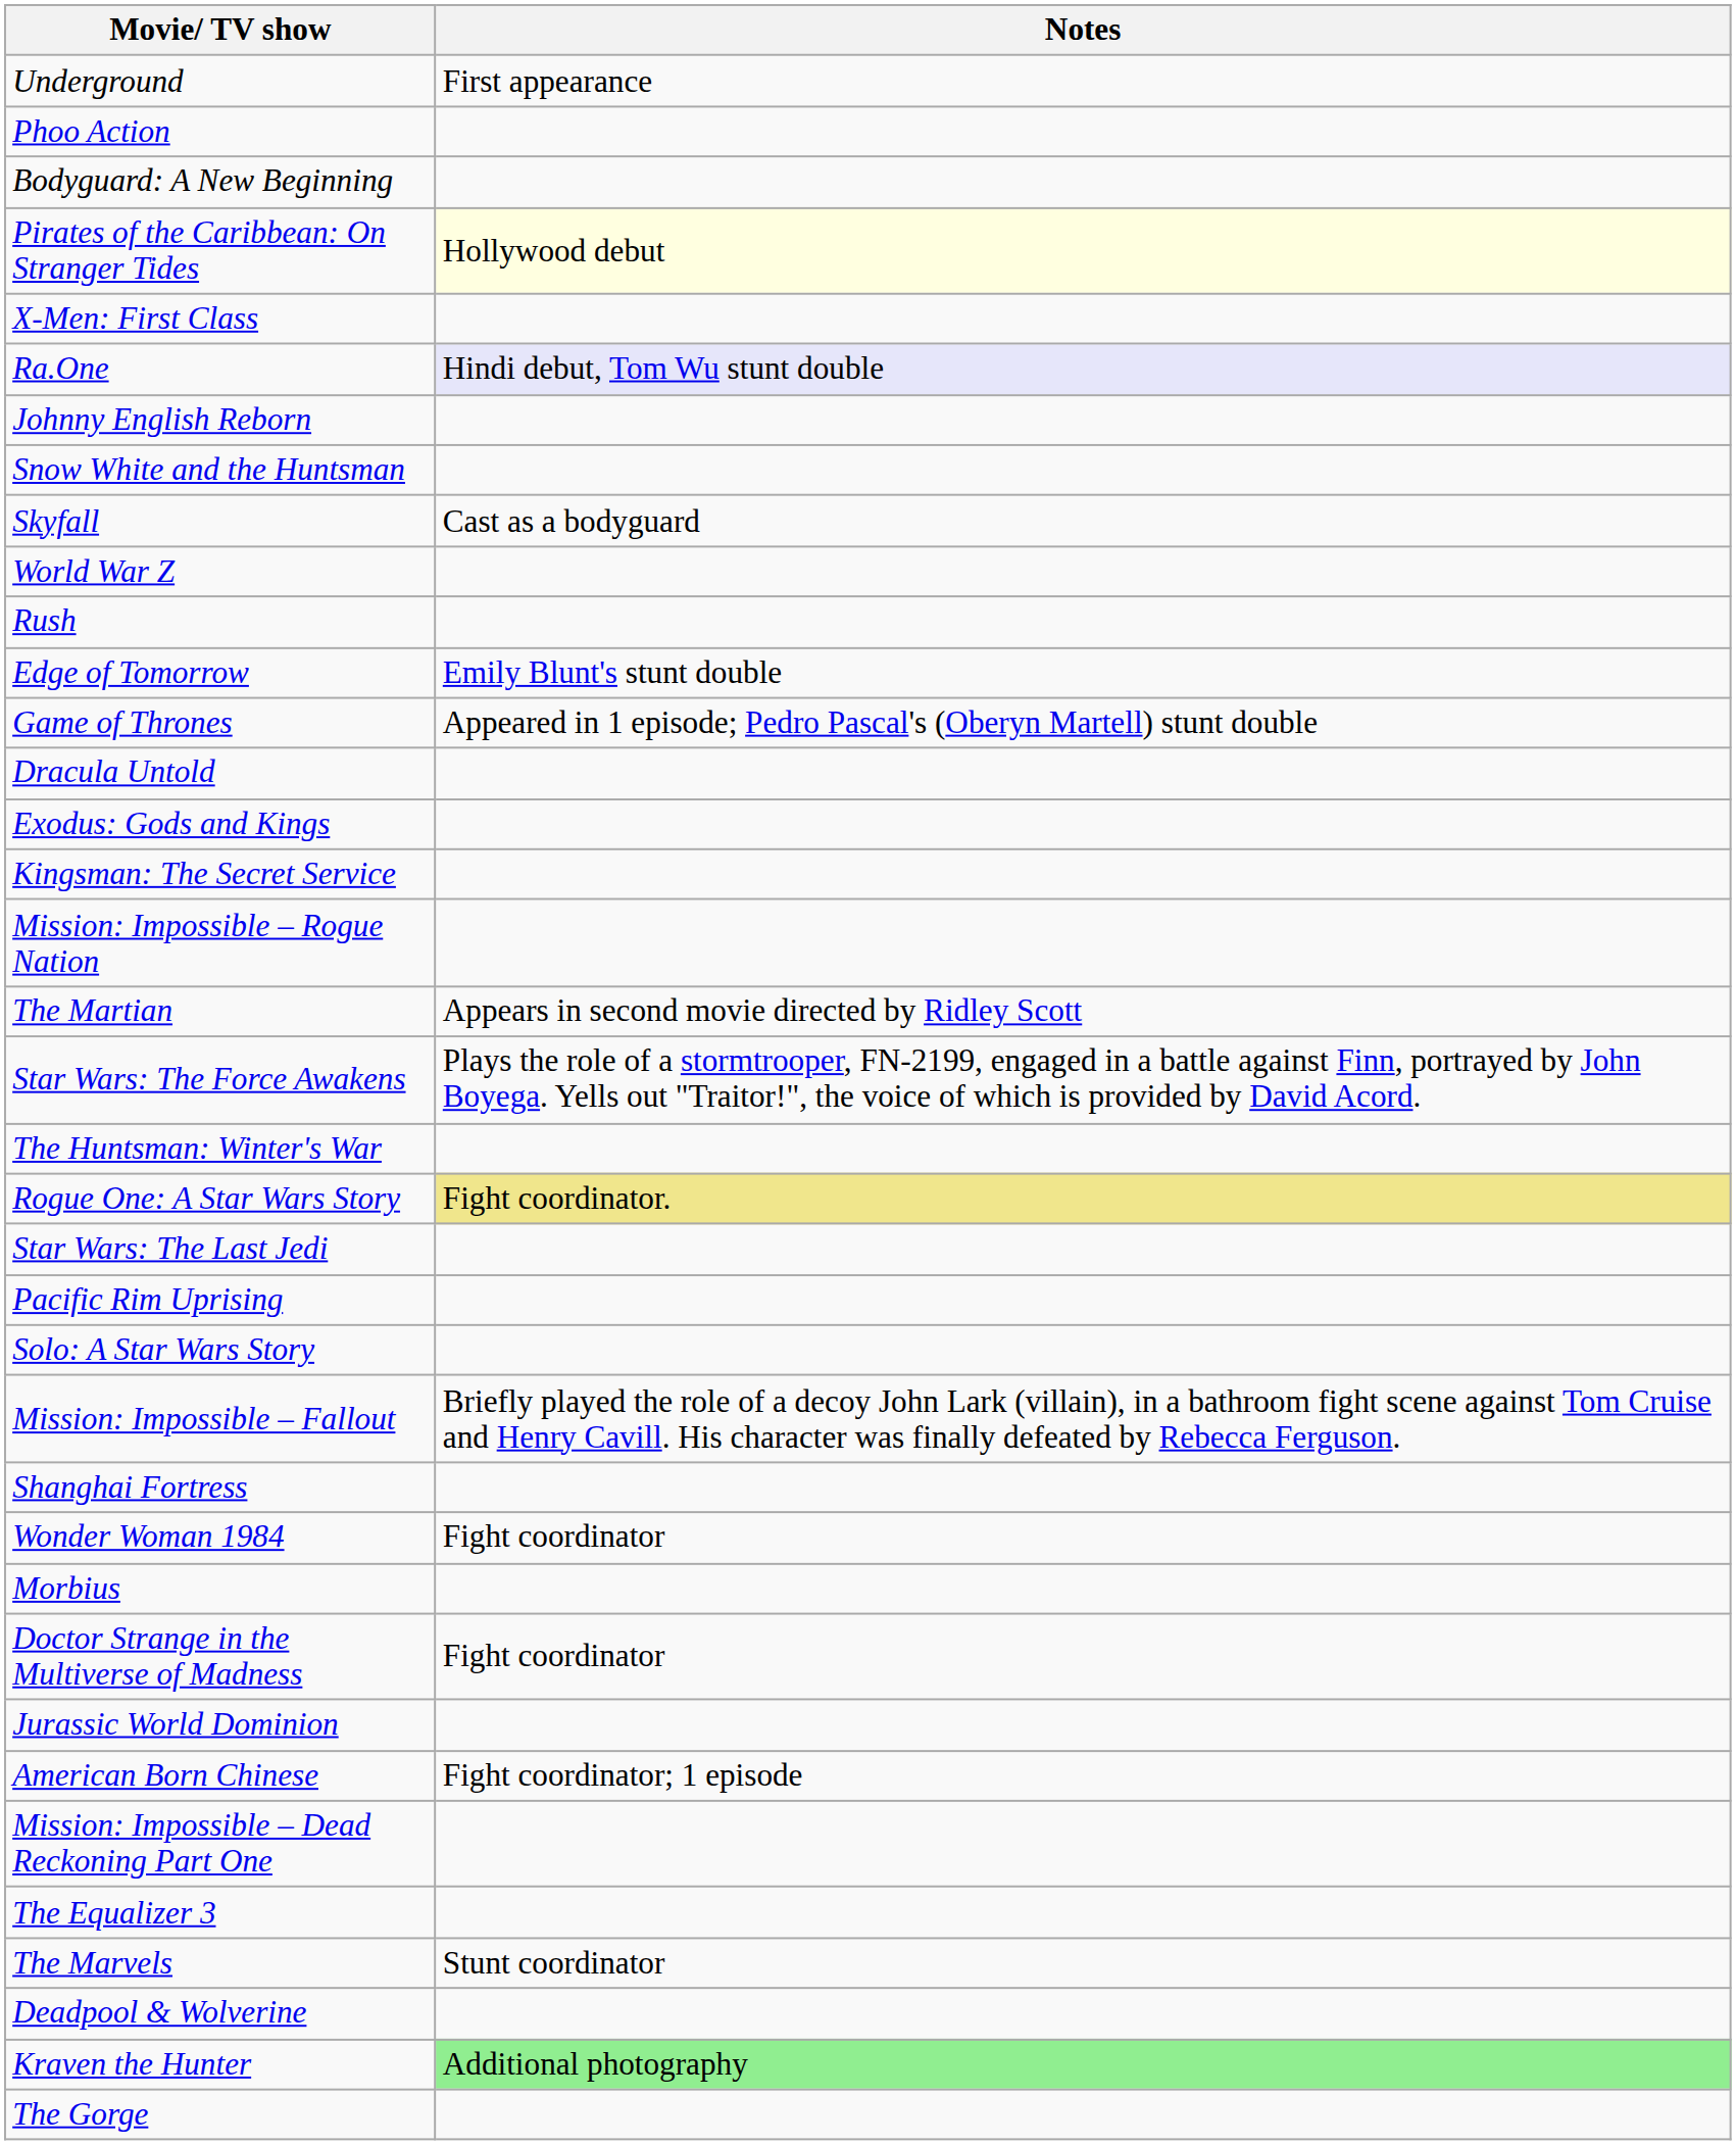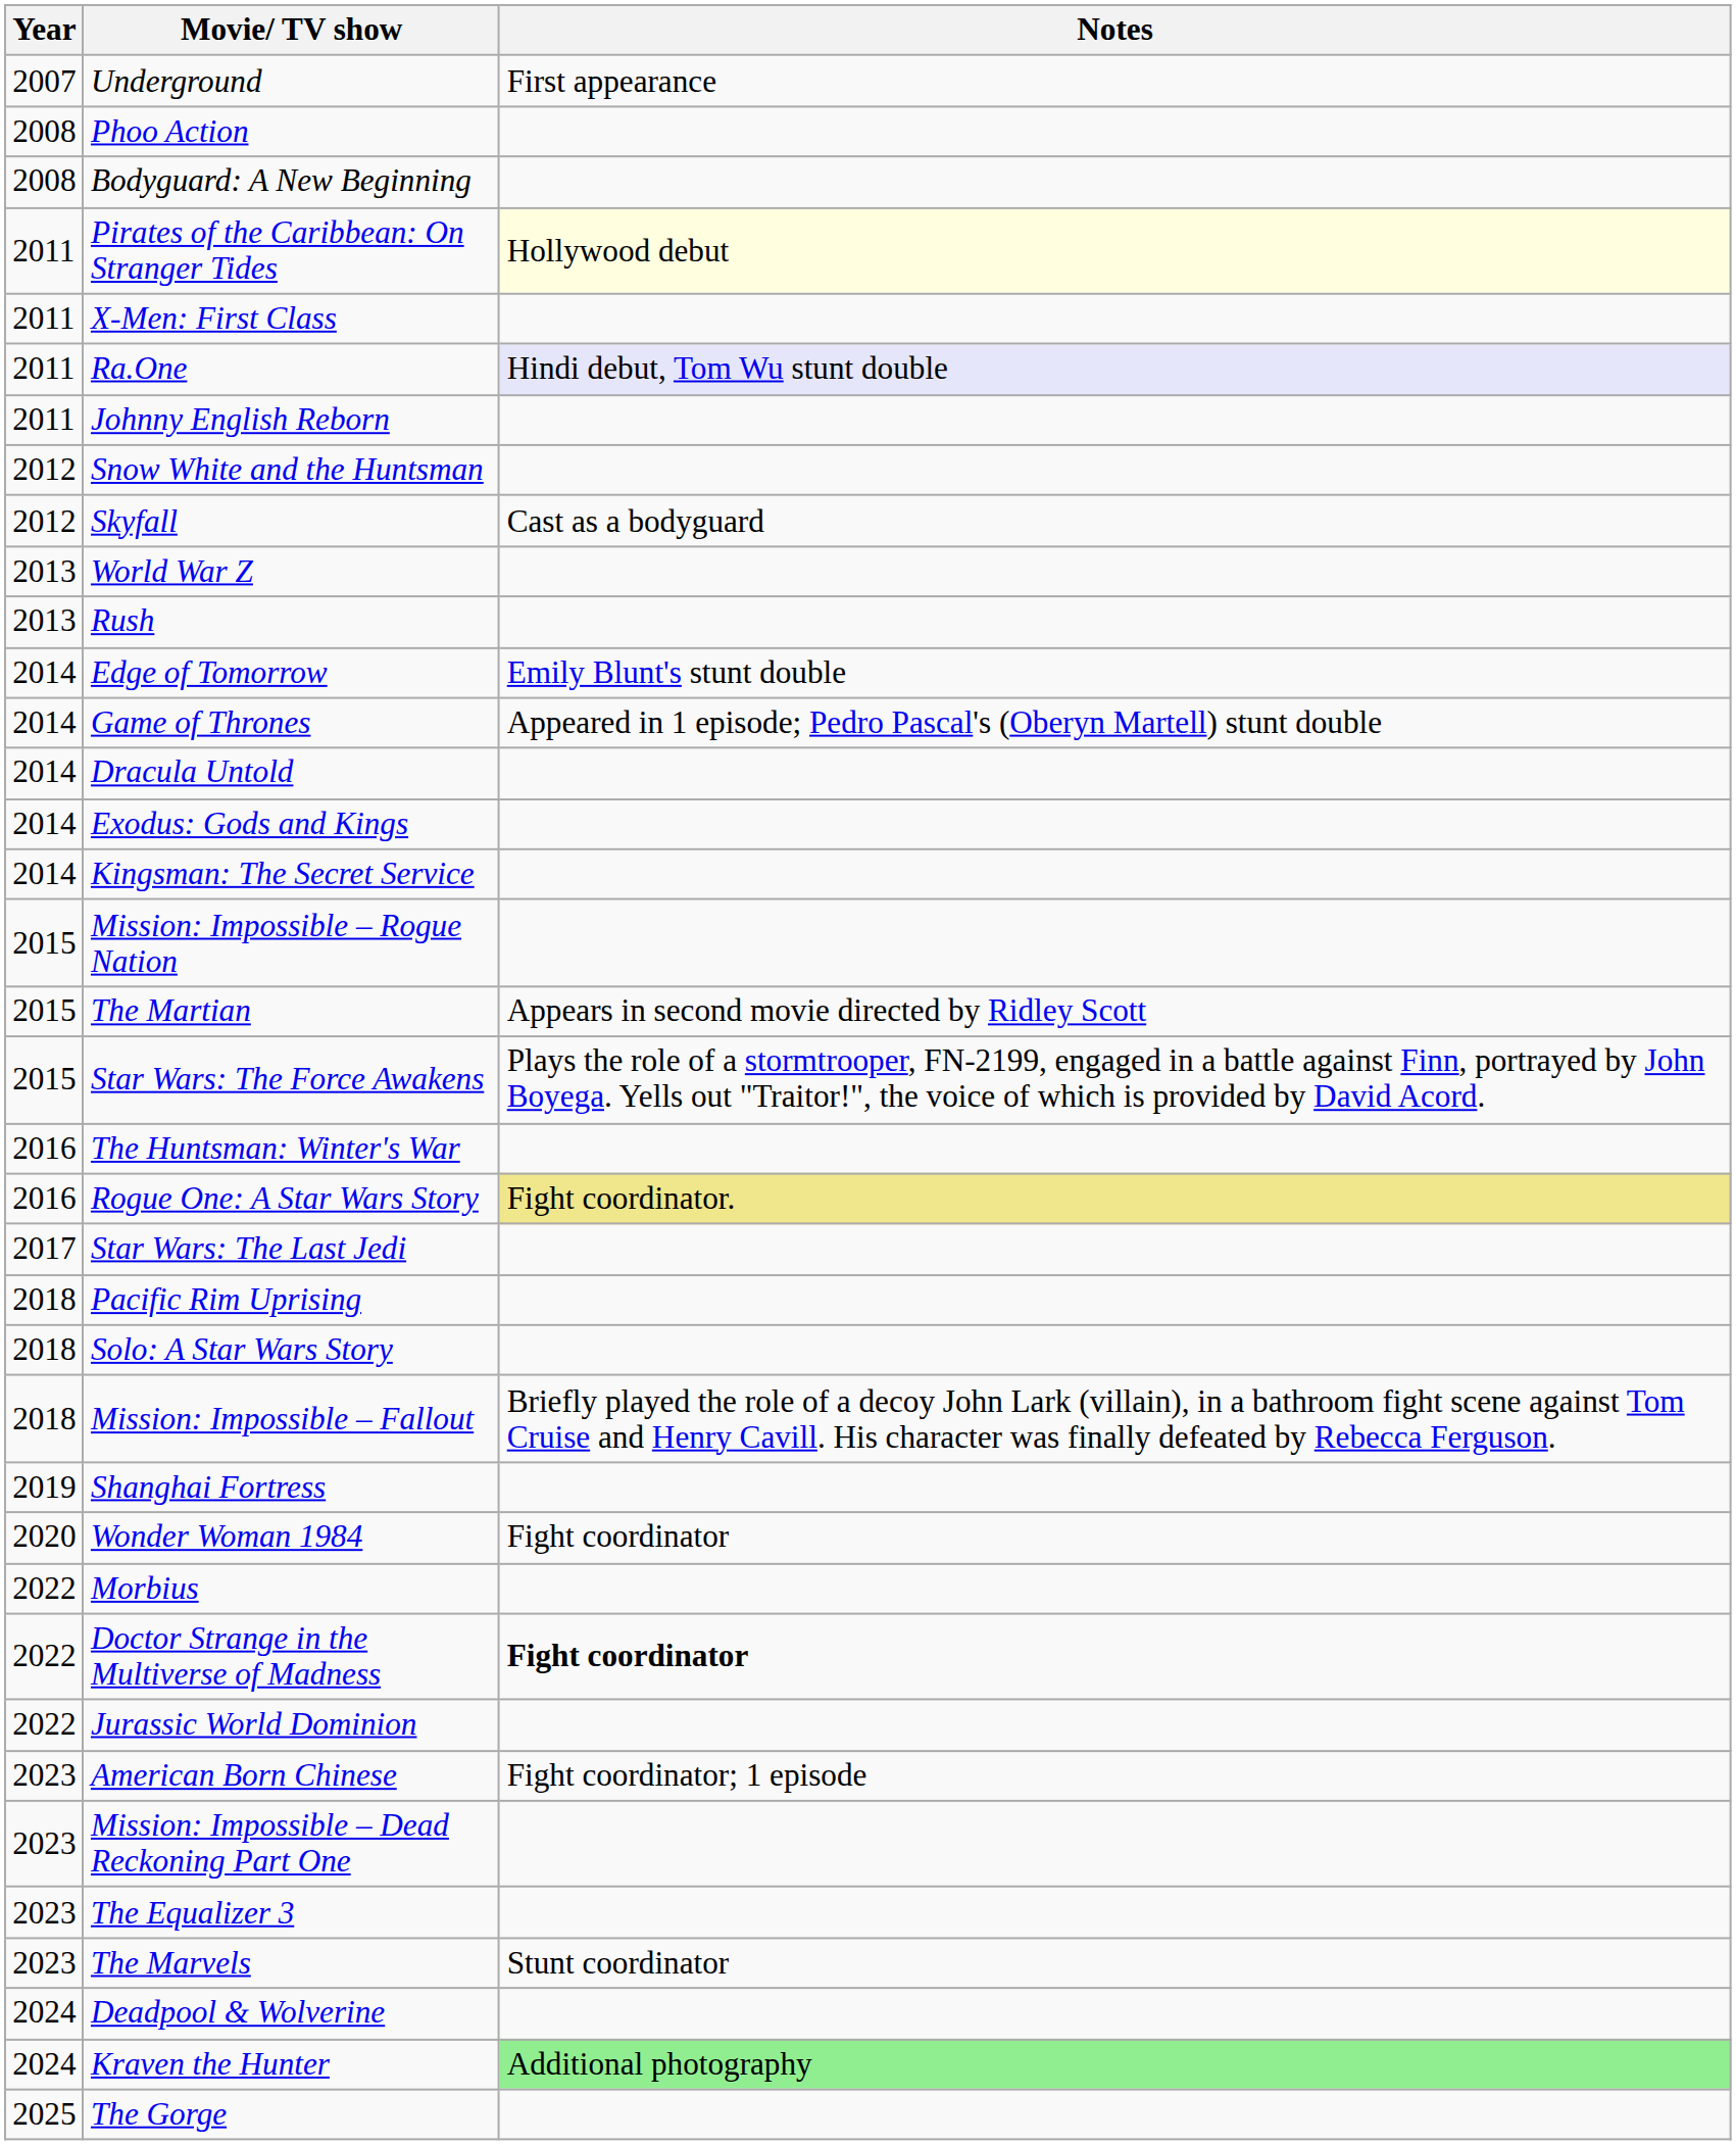 <table class="wikitable">
 <tr>
+<th>Year</th>
 <th>Movie/ TV show</th>
 <th>Notes</th>
 </tr>
 <tr>
+<td>2007</td>
 <td><em>Underground</em></td>
 <td>First appearance</td>
 </tr>
 <tr>
+<td>2008</td>
 <td><em><a href='#'>Phoo Action</a></em></td>
 <td></td>
 </tr>
 <tr>
+<td>2008</td>
 <td><em>Bodyguard: A New Beginning</em></td>
 <td></td>
 </tr>
 <tr>
+<td>2011</td>
 <td><em><a href='#'>Pirates of the Caribbean: On Stranger Tides</a></em></td>
 <td style="background: lightyellow;">Hollywood debut</td>
 </tr>
 <tr>
+<td>2011</td>
 <td><em><a href='#'>X-Men: First Class</a></em></td>
 <td></td>
 </tr>
 <tr>
+<td>2011</td>
 <td><em><a href='#'>Ra.One</a></em></td>
 <td style="background: lavender;">Hindi debut, <a href='#'>Tom Wu</a> stunt double</td>
 </tr>
 <tr>
+<td>2011</td>
 <td><em><a href='#'>Johnny English Reborn</a></em></td>
 <td></td>
 </tr>
 <tr>
+<td>2012</td>
 <td><em><a href='#'>Snow White and the Huntsman</a></em></td>
 <td></td>
 </tr>
 <tr>
+<td>2012</td>
 <td><em><a href='#'>Skyfall</a></em></td>
 <td>Cast as a bodyguard</td>
 </tr>
 <tr>
+<td>2013</td>
 <td><em><a href='#'>World War Z</a></em></td>
 <td></td>
 </tr>
 <tr>
+<td>2013</td>
 <td><em><a href='#'>Rush</a></em></td>
 <td></td>
 </tr>
 <tr>
+<td>2014</td>
 <td><em><a href='#'>Edge of Tomorrow</a></em></td>
 <td><a href='#'>Emily Blunt's</a> stunt double</td>
 </tr>
 <tr>
+<td>2014</td>
 <td><em><a href='#'>Game of Thrones</a></em></td>
 <td>Appeared in 1 episode; <a href='#'>Pedro Pascal</a>'s (<a href='#'>Oberyn Martell</a>) stunt double</td>
 </tr>
 <tr>
+<td>2014</td>
 <td><em><a href='#'>Dracula Untold</a></em></td>
 <td></td>
 </tr>
 <tr>
+<td>2014</td>
 <td><em><a href='#'>Exodus: Gods and Kings</a></em></td>
 <td></td>
 </tr>
 <tr>
+<td>2014</td>
 <td><em><a href='#'>Kingsman: The Secret Service</a></em></td>
 <td></td>
 </tr>
 <tr>
+<td>2015</td>
 <td><em><a href='#'>Mission: Impossible – Rogue Nation</a></em></td>
 <td></td>
 </tr>
 <tr>
+<td>2015</td>
 <td><em><a href='#'>The Martian</a></em></td>
 <td>Appears in second movie directed by <a href='#'>Ridley Scott</a></td>
 </tr>
 <tr>
+<td>2015</td>
 <td><em><a href='#'>Star Wars: The Force Awakens</a></em></td>
 <td>Plays the role of a <a href='#'>stormtrooper</a>, FN-2199, engaged in a battle against <a href='#'>Finn</a>, portrayed by <a href='#'>John Boyega</a>. Yells out "Traitor!", the voice of which is provided by <a href='#'>David Acord</a>.</td>
 </tr>
 <tr>
+<td>2016</td>
 <td><em><a href='#'>The Huntsman: Winter's War</a></em></td>
 <td></td>
 </tr>
 <tr>
+<td>2016</td>
 <td><em><a href='#'>Rogue One: A Star Wars Story</a></em></td>
 <td style="background: khaki;">Fight coordinator.</td>
 </tr>
 <tr>
+<td>2017</td>
 <td><em><a href='#'>Star Wars: The Last Jedi</a></em></td>
 <td></td>
 </tr>
 <tr>
+<td>2018</td>
 <td><em><a href='#'>Pacific Rim Uprising</a></em></td>
 <td></td>
 </tr>
 <tr>
+<td>2018</td>
 <td><em><a href='#'>Solo: A Star Wars Story</a></em></td>
 <td></td>
 </tr>
 <tr>
+<td>2018</td>
 <td><em><a href='#'>Mission: Impossible – Fallout</a></em></td>
 <td>Briefly played the role of a decoy John Lark (villain), in a bathroom fight scene against <a href='#'>Tom Cruise</a> and <a href='#'>Henry Cavill</a>. His character was finally defeated by <a href='#'>Rebecca Ferguson</a>.</td>
 </tr>
 <tr>
+<td>2019</td>
 <td><em><a href='#'>Shanghai Fortress</a></em></td>
 <td></td>
 </tr>
 <tr>
+<td>2020</td>
 <td><em><a href='#'>Wonder Woman 1984</a></em></td>
 <td>Fight coordinator</td>
 </tr>
 <tr>
+<td>2022</td>
 <td><em><a href='#'>Morbius</a></em></td>
 <td></td>
 </tr>
 <tr>
+<td>2022</td>
 <td><em><a href='#'>Doctor Strange in the Multiverse of Madness</a></em></td>
-<td>Fight coordinator</td>
+<td><strong>Fight coordinator</strong></td>
 </tr>
 <tr>
+<td>2022</td>
 <td><em><a href='#'>Jurassic World Dominion</a></em></td>
 <td></td>
 </tr>
 <tr>
+<td>2023</td>
 <td><em><a href='#'>American Born Chinese</a></em></td>
 <td>Fight coordinator; 1 episode</td>
 </tr>
 <tr>
+<td>2023</td>
 <td><em><a href='#'>Mission: Impossible – Dead Reckoning Part One</a></em></td>
 <td></td>
 </tr>
 <tr>
+<td>2023</td>
 <td><em><a href='#'>The Equalizer 3</a></em></td>
 <td></td>
 </tr>
 <tr>
+<td>2023</td>
 <td><em><a href='#'>The Marvels</a></em></td>
 <td>Stunt coordinator</td>
 </tr>
 <tr>
+<td>2024</td>
 <td><em><a href='#'>Deadpool & Wolverine</a></em></td>
 <td></td>
 </tr>
 <tr>
+<td>2024</td>
 <td><em><a href='#'>Kraven the Hunter</a></em></td>
 <td style="background: lightgreen;">Additional photography</td>
 </tr>
 <tr>
+<td>2025</td>
 <td><em><a href='#'>The Gorge</a></em></td>
 <td></td>
 </tr>
 </table>
